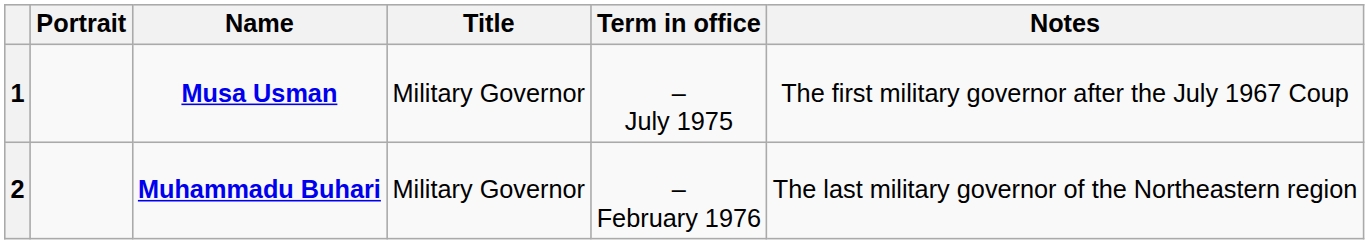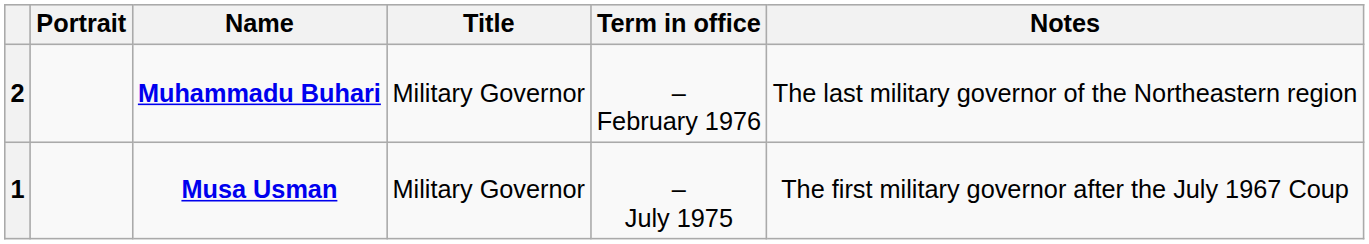 <table class="wikitable sortable" style="text-align:center;">
 <tr>
 <th scope="col" data-sort-type="number"></th>
 <th scope="col">Portrait</th>
 <th scope="col">Name</th>
 <th scope="col">Title</th>
 <th scope="col">Term in office</th>
 <th scope="col">Notes</th>
 </tr>
 <tr>
+<th scope="row">2</th>
+<td data-sort-value="Buhari, Muhammadu"></td>
+<td><strong><a href='#'>Muhammadu Buhari</a></strong><br></td>
+<td>Military Governor</td>
+<td><br>–<br>February 1976</td>
+<td>The last military governor of the Northeastern region</td>
+</tr>
+<tr>
 <th scope="row">1</th>
 <td data-sort-value="Usman, Musa"></td>
 <td><strong><a href='#'>Musa Usman</a></strong><br> </td>
 <td>Military Governor</td>
 <td><br>–<br>July 1975</td>
 <td>The first military governor after the July 1967 Coup</td>
 </tr>
-<tr>
-<th scope="row">2</th>
-<td data-sort-value="Buhari, Muhammadu"></td>
-<td><strong><a href='#'>Muhammadu Buhari</a></strong><br></td>
-<td>Military Governor</td>
-<td><br>–<br>February 1976</td>
-<td>The last military governor of the Northeastern region</td>
-</tr>
 </table>
